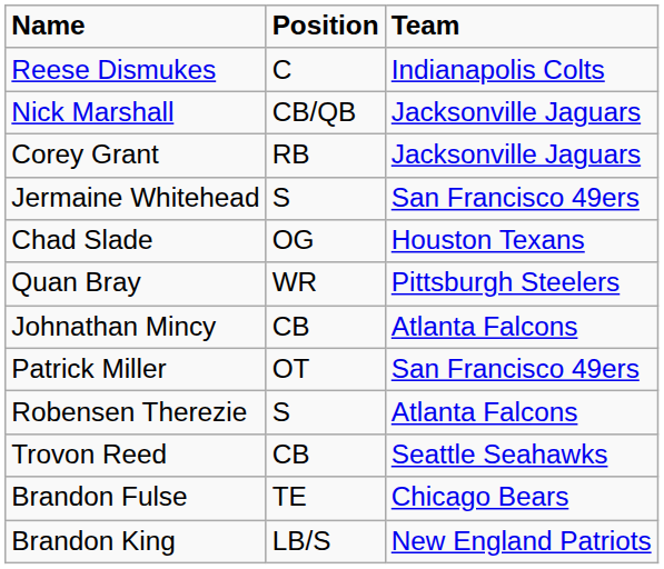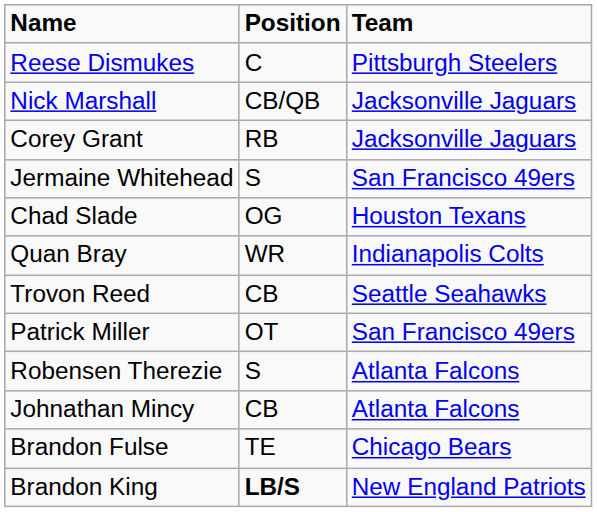 <table class="wikitable sortable" border="1"style="width;40em;text-aligncenter;">
 <tr>
 <td><strong>Name</strong></td>
 <td><strong>Position</strong></td>
 <td><strong>Team</strong></td>
 </tr>
 <tr>
 <td><a href='#'>Reese Dismukes</a></td>
 <td>C</td>
-<td><a href='#'>Indianapolis Colts</a></td>
+<td><a href='#'>Pittsburgh Steelers</a></td>
 </tr>
 <tr>
 <td><a href='#'>Nick Marshall</a></td>
 <td>CB/QB</td>
 <td><a href='#'>Jacksonville Jaguars</a></td>
 </tr>
 <tr>
 <td>Corey Grant</td>
 <td>RB</td>
 <td><a href='#'>Jacksonville Jaguars</a></td>
 </tr>
 <tr>
 <td>Jermaine Whitehead</td>
 <td>S</td>
 <td><a href='#'>San Francisco 49ers</a></td>
 </tr>
 <tr>
 <td>Chad Slade</td>
 <td>OG</td>
 <td><a href='#'>Houston Texans</a></td>
 </tr>
 <tr>
 <td>Quan Bray</td>
 <td>WR</td>
-<td><a href='#'>Pittsburgh Steelers</a></td>
+<td><a href='#'>Indianapolis Colts</a></td>
 </tr>
 <tr>
-<td>Johnathan Mincy</td>
+<td>Trovon Reed</td>
 <td>CB</td>
-<td><a href='#'>Atlanta Falcons</a></td>
+<td><a href='#'>Seattle Seahawks</a></td>
 </tr>
 <tr>
 <td>Patrick Miller</td>
 <td>OT</td>
 <td><a href='#'>San Francisco 49ers</a></td>
 </tr>
 <tr>
 <td>Robensen Therezie</td>
 <td>S</td>
 <td><a href='#'>Atlanta Falcons</a></td>
 </tr>
 <tr>
-<td>Trovon Reed</td>
+<td>Johnathan Mincy</td>
 <td>CB</td>
-<td><a href='#'>Seattle Seahawks</a></td>
+<td><a href='#'>Atlanta Falcons</a></td>
 </tr>
 <tr>
 <td>Brandon Fulse</td>
 <td>TE</td>
 <td><a href='#'>Chicago Bears</a></td>
 </tr>
 <tr>
 <td>Brandon King</td>
-<td>LB/S</td>
+<td><strong>LB/S</strong></td>
 <td><a href='#'>New England Patriots</a></td>
 </tr>
 </table>
